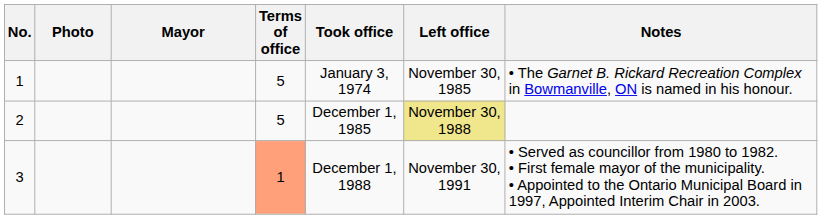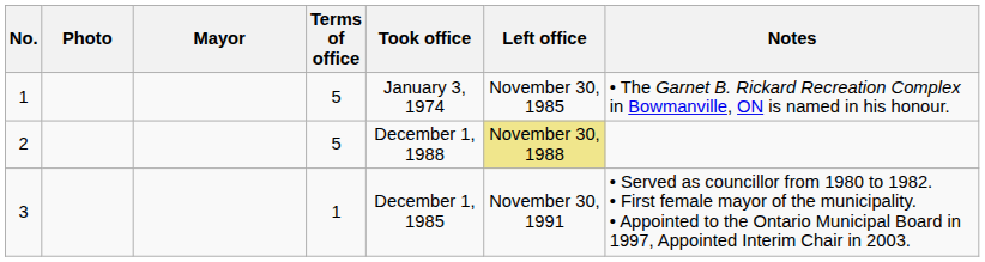 <table class="sortable wikitable" style="text-align:left; font-size:100%; width:100%;">
 <tr>
 <th width="4em">No.</th>
 <th width="75px">Photo</th>
 <th width="150px">Mayor<br></th>
 <th width="10em">Terms of office</th>
 <th>Took office</th>
 <th>Left office</th>
 <th>Notes</th>
 </tr>
 <tr align="center">
 <td>1</td>
 <td></td>
 <td><br></td>
 <td align="center">5</td>
 <td>January 3, 1974</td>
 <td>November 30, 1985</td>
 <td align="left">• The <em>Garnet B. Rickard Recreation Complex</em> in <a href='#'>Bowmanville</a>, <a href='#'>ON</a> is named in his honour.</td>
 </tr>
 <tr align="center">
 <td>2</td>
 <td></td>
 <td></td>
 <td align="center">5</td>
-<td>December 1, 1985</td>
+<td>December 1, 1988</td>
 <td style="background: khaki;">November 30, 1988</td>
 <td align="left"988></td>
 </tr>
 <tr align="center">
 <td>3</td>
 <td></td>
 <td><br></td>
-<td align="center" style="background: lightsalmon;">1</td>
-<td>December 1, 1988</td>
+<td align="center">1</td>
+<td>December 1, 1985</td>
 <td>November 30, 1991</td>
 <td align="left">• Served as councillor from 1980 to 1982.<br> • First female mayor of the municipality.<br> • Appointed to the Ontario Municipal Board in 1997, Appointed Interim Chair in 2003.</td>
 </tr>
 </table>
